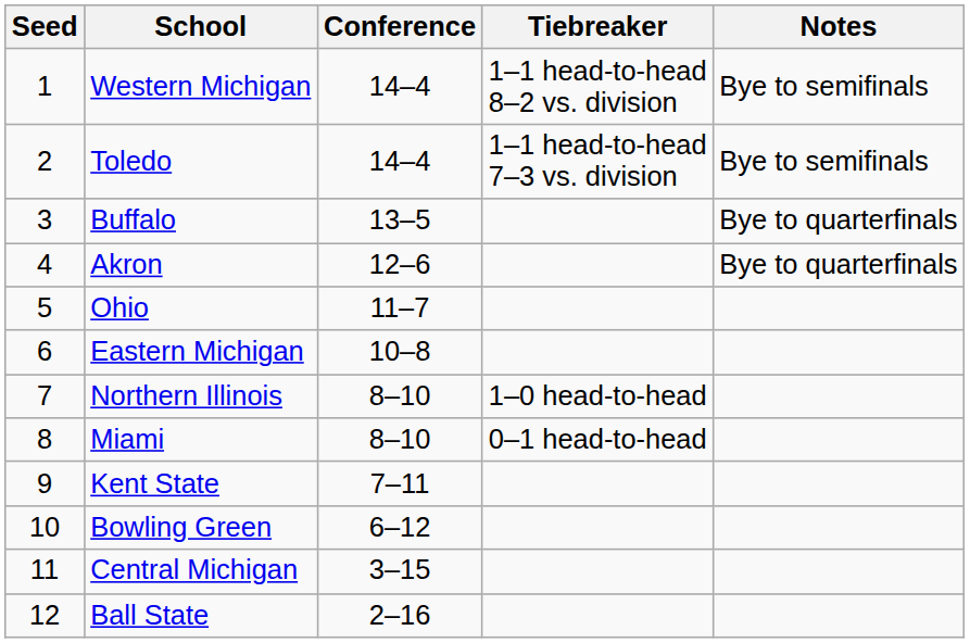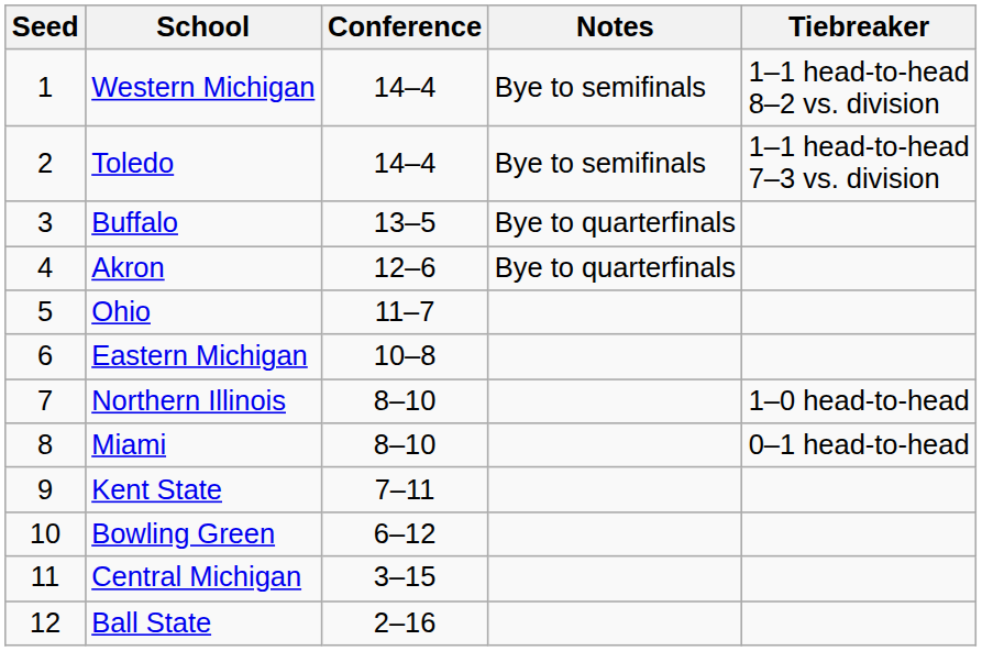 <table class="wikitable" style="text-align:center">
 <tr>
 <th>Seed</th>
 <th>School</th>
 <th>Conference</th>
+<th>Notes</th>
 <th>Tiebreaker</th>
-<th>Notes</th>
 </tr>
 <tr>
 <td>1</td>
 <td align=left><a href='#'>Western Michigan</a></td>
 <td>14–4</td>
+<td align=left>Bye to semifinals</td>
 <td align=left>1–1 head-to-head<br>8–2 vs. division</td>
-<td align=left>Bye to semifinals</td>
 </tr>
 <tr>
 <td>2</td>
 <td align=left><a href='#'>Toledo</a></td>
 <td>14–4</td>
+<td align=left>Bye to semifinals</td>
 <td align=left>1–1 head-to-head<br>7–3 vs. division</td>
-<td align=left>Bye to semifinals</td>
 </tr>
 <tr>
 <td>3</td>
 <td align=left><a href='#'>Buffalo</a></td>
 <td>13–5</td>
+<td align=left>Bye to quarterfinals</td>
 <td></td>
-<td align=left>Bye to quarterfinals</td>
 </tr>
 <tr>
 <td>4</td>
 <td align=left><a href='#'>Akron</a></td>
 <td>12–6</td>
+<td align=left>Bye to quarterfinals</td>
 <td></td>
-<td align=left>Bye to quarterfinals</td>
 </tr>
 <tr>
 <td>5</td>
 <td align=left><a href='#'>Ohio</a></td>
 <td>11–7</td>
 <td></td>
 <td></td>
 </tr>
 <tr>
 <td>6</td>
 <td align=left><a href='#'>Eastern Michigan</a></td>
 <td>10–8</td>
 <td></td>
 <td></td>
 </tr>
 <tr>
 <td>7</td>
 <td align=left><a href='#'>Northern Illinois</a></td>
 <td>8–10</td>
+<td></td>
 <td align=left>1–0 head-to-head</td>
-<td></td>
 </tr>
 <tr>
 <td>8</td>
 <td align=left><a href='#'>Miami</a></td>
 <td>8–10</td>
+<td></td>
 <td align=left>0–1 head-to-head</td>
-<td></td>
 </tr>
 <tr>
 <td>9</td>
 <td align=left><a href='#'>Kent State</a></td>
 <td>7–11</td>
 <td></td>
 <td></td>
 </tr>
 <tr>
 <td>10</td>
 <td align=left><a href='#'>Bowling Green</a></td>
 <td>6–12</td>
 <td></td>
 <td></td>
 </tr>
 <tr>
 <td>11</td>
 <td align=left><a href='#'>Central Michigan</a></td>
 <td>3–15</td>
 <td></td>
 <td></td>
 </tr>
 <tr>
 <td>12</td>
 <td align=left><a href='#'>Ball State</a></td>
 <td>2–16</td>
 <td></td>
 <td></td>
 </tr>
 </table>
